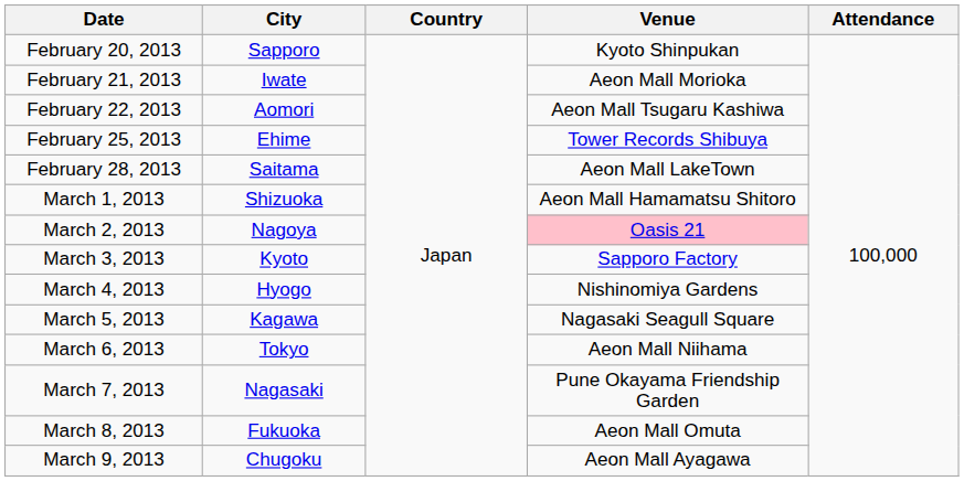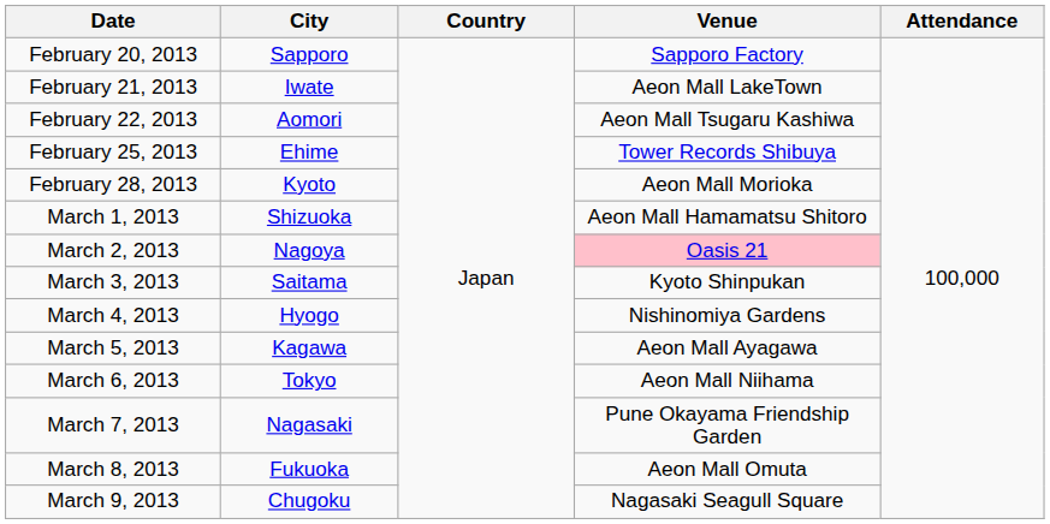 <table class="wikitable" style="text-align:center;">
 <tr>
 <th width="160">Date</th>
 <th width="130">City</th>
 <th width="130">Country</th>
 <th width="230">Venue</th>
 <th width="120">Attendance</th>
 </tr>
 <tr>
 <td>February 20, 2013</td>
 <td rowspan="1"><a href='#'>Sapporo</a></td>
 <td rowspan="14">Japan</td>
-<td rowspan="1">Kyoto Shinpukan</td>
+<td rowspan="1"><a href='#'>Sapporo Factory</a></td>
 <td rowspan="14">100,000</td>
 </tr>
 <tr>
 <td>February 21, 2013</td>
 <td rowspan="1"><a href='#'>Iwate</a></td>
-<td rowspan="1">Aeon Mall Morioka</td>
+<td rowspan="1">Aeon Mall LakeTown</td>
 </tr>
 <tr>
 <td>February 22, 2013</td>
 <td rowspan="1"><a href='#'>Aomori</a></td>
 <td rowspan="1">Aeon Mall Tsugaru Kashiwa</td>
 </tr>
 <tr>
 <td>February 25, 2013</td>
 <td rowspan="1"><a href='#'>Ehime</a></td>
 <td rowspan="1"><a href='#'>Tower Records Shibuya</a></td>
 </tr>
 <tr>
 <td>February 28, 2013</td>
-<td rowspan="1"><a href='#'>Saitama</a></td>
-<td rowspan="1">Aeon Mall LakeTown</td>
+<td rowspan="1"><a href='#'>Kyoto</a></td>
+<td rowspan="1">Aeon Mall Morioka</td>
 </tr>
 <tr>
 <td>March 1, 2013</td>
 <td rowspan="1"><a href='#'>Shizuoka</a></td>
 <td rowspan="1">Aeon Mall Hamamatsu Shitoro</td>
 </tr>
 <tr>
 <td>March 2, 2013</td>
 <td rowspan="1"><a href='#'>Nagoya</a></td>
 <td rowspan="1" style="background: pink;"><a href='#'>Oasis 21</a></td>
 </tr>
 <tr>
 <td>March 3, 2013</td>
-<td rowspan="1"><a href='#'>Kyoto</a></td>
-<td rowspan="1"><a href='#'>Sapporo Factory</a></td>
+<td rowspan="1"><a href='#'>Saitama</a></td>
+<td rowspan="1">Kyoto Shinpukan</td>
 </tr>
 <tr>
 <td>March 4, 2013</td>
 <td rowspan="1"><a href='#'>Hyogo</a></td>
 <td rowspan="1">Nishinomiya Gardens</td>
 </tr>
 <tr>
 <td>March 5, 2013</td>
 <td rowspan="1"><a href='#'>Kagawa</a></td>
-<td rowspan="1">Nagasaki Seagull Square</td>
+<td rowspan="1">Aeon Mall Ayagawa</td>
 </tr>
 <tr>
 <td>March 6, 2013</td>
 <td rowspan="1"><a href='#'>Tokyo</a></td>
 <td rowspan="1">Aeon Mall Niihama</td>
 </tr>
 <tr>
 <td>March 7, 2013</td>
 <td rowspan="1"><a href='#'>Nagasaki</a></td>
 <td rowspan="1">Pune Okayama Friendship Garden</td>
 </tr>
 <tr>
 <td>March 8, 2013</td>
 <td rowspan="1"><a href='#'>Fukuoka</a></td>
 <td rowspan="1">Aeon Mall Omuta</td>
 </tr>
 <tr>
 <td>March 9, 2013</td>
 <td rowspan="1"><a href='#'>Chugoku</a></td>
-<td rowspan="1">Aeon Mall Ayagawa</td>
+<td rowspan="1">Nagasaki Seagull Square</td>
 </tr>
 </table>
